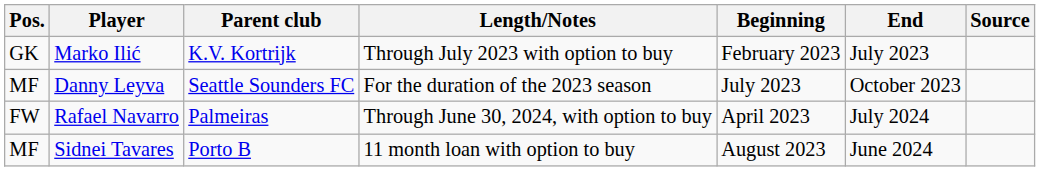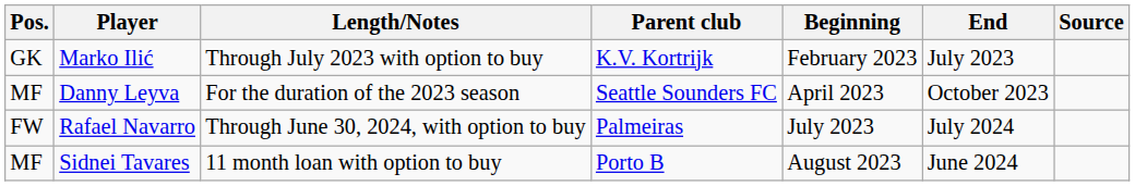 <table class="wikitable sortable" style="text-align: left">
 <tr>
 <th><strong>Pos.</strong></th>
 <th><strong>Player</strong></th>
+<th><strong>Length/Notes</strong></th>
 <th><strong>Parent club</strong></th>
-<th><strong>Length/Notes</strong></th>
 <th><strong>Beginning</strong></th>
 <th><strong>End</strong></th>
 <th><strong>Source</strong></th>
 </tr>
 <tr>
 <td>GK</td>
 <td> <a href='#'>Marko Ilić</a></td>
+<td>Through July 2023 with option to buy</td>
 <td> <a href='#'>K.V. Kortrijk</a></td>
-<td>Through July 2023 with option to buy</td>
 <td>February 2023</td>
 <td>July 2023</td>
 <td></td>
 </tr>
 <tr>
 <td>MF</td>
 <td> <a href='#'>Danny Leyva</a></td>
+<td>For the duration of the 2023 season</td>
 <td> <a href='#'>Seattle Sounders FC</a></td>
-<td>For the duration of the 2023 season</td>
-<td>July 2023</td>
+<td>April 2023</td>
 <td>October 2023</td>
 <td></td>
 </tr>
 <tr>
 <td>FW</td>
 <td> <a href='#'>Rafael Navarro</a></td>
+<td>Through June 30, 2024, with option to buy</td>
 <td> <a href='#'>Palmeiras</a></td>
-<td>Through June 30, 2024, with option to buy</td>
-<td>April 2023</td>
+<td>July 2023</td>
 <td>July 2024</td>
 <td></td>
 </tr>
 <tr>
 <td>MF</td>
 <td> <a href='#'>Sidnei Tavares</a></td>
+<td>11 month loan with option to buy</td>
 <td> <a href='#'>Porto B</a></td>
-<td>11 month loan with option to buy</td>
 <td>August 2023</td>
 <td>June 2024</td>
 <td></td>
 </tr>
 </table>
